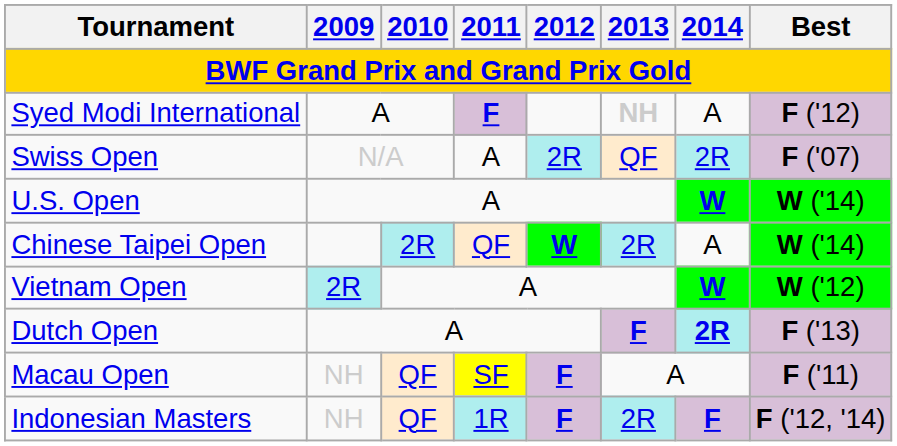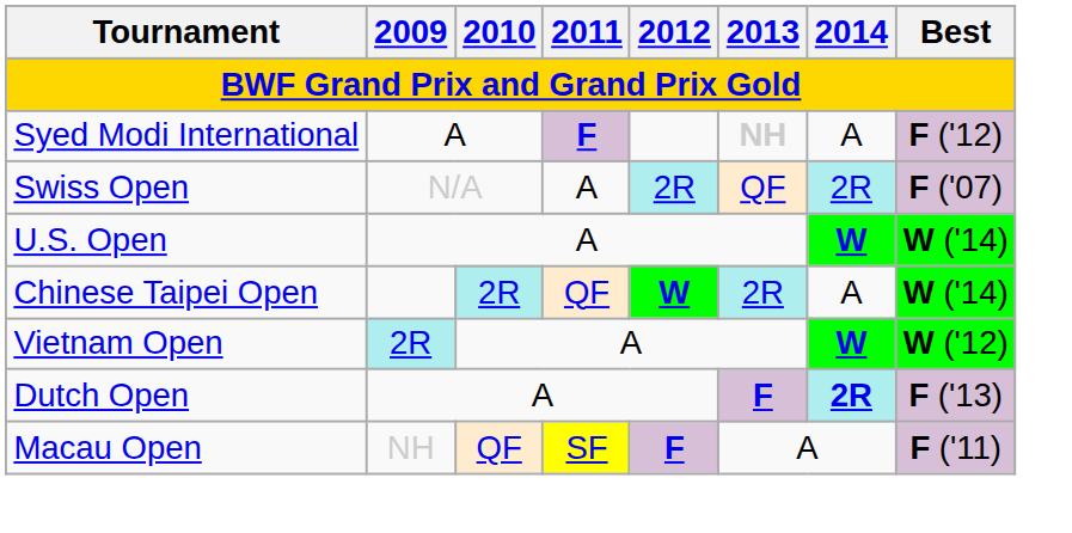 <table class="wikitable" style="font-size: 90%; text-align:center">
 <tr>
 <th>Tournament</th>
 <th><a href='#'>2009</a></th>
 <th><a href='#'>2010</a></th>
 <th><a href='#'>2011</a></th>
 <th><a href='#'>2012</a></th>
 <th><a href='#'>2013</a></th>
 <th><a href='#'>2014</a></th>
 <th>Best</th>
 </tr>
 <tr bgcolor=FFD700>
 <td colspan="8" align=center><strong><a href='#'>BWF Grand Prix and Grand Prix Gold</a></strong></td>
 </tr>
 <tr>
 <td align=left><a href='#'>Syed Modi International</a></td>
 <td colspan="2">A</td>
 <td bgcolor=D8BFD8><a href='#'><strong>F</strong></a></td>
 <td></td>
 <td style=color:#ccc><strong>NH</strong></td>
 <td>A</td>
 <td bgcolor=D8BFD8><strong>F</strong> ('12)</td>
 </tr>
 <tr>
 <td align=left><a href='#'>Swiss Open</a></td>
 <td colspan="2" style=color:#ccc>N/A</td>
 <td>A</td>
 <td bgcolor=AFEEEE><a href='#'>2R</a></td>
 <td bgcolor=ffebcd><a href='#'>QF</a></td>
 <td bgcolor=AFEEEE><a href='#'>2R</a></td>
 <td bgcolor=D8BFD8><strong>F</strong> ('07)</td>
 </tr>
 <tr>
 <td align=left><a href='#'>U.S. Open</a></td>
 <td colspan="5">A</td>
 <td bgcolor=00FF00><a href='#'><strong>W</strong></a></td>
 <td bgcolor=00FF00><strong>W</strong> ('14)</td>
 </tr>
 <tr>
 <td align=left><a href='#'>Chinese Taipei Open</a></td>
 <td></td>
 <td bgcolor=AFEEEE><a href='#'>2R</a></td>
 <td bgcolor=ffebcd><a href='#'>QF</a></td>
 <td bgcolor=00FF00><a href='#'><strong>W</strong></a></td>
 <td bgcolor=AFEEEE><a href='#'>2R</a></td>
 <td>A</td>
 <td bgcolor=00FF00><strong>W</strong> ('14)</td>
 </tr>
 <tr>
 <td align=left><a href='#'>Vietnam Open</a></td>
 <td bgcolor=AFEEEE><a href='#'>2R</a></td>
 <td colspan="4">A</td>
 <td bgcolor=00FF00><a href='#'><strong>W</strong></a></td>
 <td bgcolor=00FF00><strong>W</strong> ('12)</td>
 </tr>
 <tr>
 <td align=left><a href='#'>Dutch Open</a></td>
 <td colspan="4">A</td>
 <td bgcolor=D8BFD8><a href='#'><strong>F</strong></a></td>
 <td bgcolor=AFEEEE><strong><a href='#'>2R</a></strong></td>
 <td bgcolor=D8BFD8><strong>F</strong> ('13)</td>
 </tr>
 <tr>
 <td align=left><a href='#'>Macau Open</a></td>
 <td style=color:#ccc>NH</td>
 <td bgcolor=ffebcd><a href='#'>QF</a></td>
 <td bgcolor=FFFF00><a href='#'>SF</a></td>
 <td bgcolor=D8BFD8><a href='#'><strong>F</strong></a></td>
 <td colspan="2">A</td>
 <td bgcolor=D8BFD8><strong>F</strong> ('11)</td>
 </tr>
-<tr>
-<td align=left><a href='#'>Indonesian Masters</a></td>
-<td style=color:#ccc>NH</td>
-<td bgcolor=ffebcd><a href='#'>QF</a></td>
-<td bgcolor=AFEEEE><a href='#'>1R</a></td>
-<td bgcolor=D8BFD8><a href='#'><strong>F</strong></a></td>
-<td bgcolor=AFEEEE><a href='#'>2R</a></td>
-<td bgcolor=D8BFD8><a href='#'><strong>F</strong></a></td>
-<td bgcolor=D8BFD8><strong>F</strong> ('12, '14)</td>
-</tr>
 </table>
